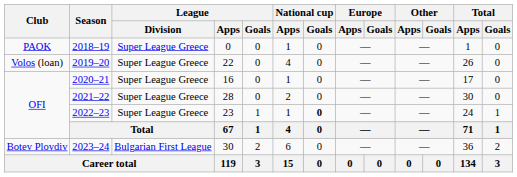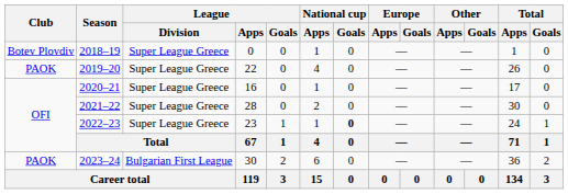 <table class="wikitable" style="text-align:center">
 <tr>
 <th rowspan=2>Club</th>
 <th rowspan=2>Season</th>
 <th colspan=3>League</th>
 <th colspan=2>National cup</th>
 <th colspan=2>Europe</th>
 <th colspan=2>Other</th>
 <th colspan=2>Total</th>
 </tr>
 <tr>
 <th>Division</th>
 <th>Apps</th>
 <th>Goals</th>
 <th>Apps</th>
 <th>Goals</th>
 <th>Apps</th>
 <th>Goals</th>
 <th>Apps</th>
 <th>Goals</th>
 <th>Apps</th>
 <th>Goals</th>
 </tr>
 <tr>
-<td><a href='#'>PAOK</a></td>
+<td><a href='#'>Botev Plovdiv</a></td>
 <td><a href='#'>2018–19</a></td>
 <td><a href='#'>Super League Greece</a></td>
 <td>0</td>
 <td>0</td>
 <td>1</td>
 <td>0</td>
 <td colspan="2">—</td>
 <td colspan="2">—</td>
 <td>1</td>
 <td>0</td>
 </tr>
 <tr>
-<td><a href='#'>Volos</a> (loan)</td>
+<td><a href='#'>PAOK</a></td>
 <td><a href='#'>2019–20</a></td>
 <td>Super League Greece</td>
 <td>22</td>
 <td>0</td>
 <td>4</td>
 <td>0</td>
 <td colspan="2">—</td>
 <td colspan="2">—</td>
 <td>26</td>
 <td>0</td>
 </tr>
 <tr>
 <td rowspan="4"><a href='#'>OFI</a></td>
 <td><a href='#'>2020–21</a></td>
 <td>Super League Greece</td>
 <td>16</td>
 <td>0</td>
 <td>1</td>
 <td>0</td>
 <td colspan="2">—</td>
 <td colspan="2">—</td>
 <td>17</td>
 <td>0</td>
 </tr>
 <tr>
 <td><a href='#'>2021–22</a></td>
 <td>Super League Greece</td>
 <td>28</td>
 <td>0</td>
 <td>2</td>
 <td>0</td>
 <td colspan="2">—</td>
 <td colspan="2">—</td>
 <td>30</td>
 <td>0</td>
 </tr>
 <tr>
 <td><a href='#'>2022–23</a></td>
 <td>Super League Greece</td>
 <td>23</td>
 <td>1</td>
 <td>1</td>
 <td><strong>0</strong></td>
 <td colspan="2">—</td>
 <td colspan="2">—</td>
 <td>24</td>
 <td>1</td>
 </tr>
 <tr>
 <th colspan="2">Total</th>
 <th>67</th>
 <th>1</th>
 <th>4</th>
 <th>0</th>
 <th colspan="2">—</th>
 <th colspan="2">—</th>
 <th>71</th>
 <th>1</th>
 </tr>
 <tr>
-<td><a href='#'>Botev Plovdiv</a></td>
+<td><a href='#'>PAOK</a></td>
 <td><a href='#'>2023–24</a></td>
 <td><a href='#'>Bulgarian First League</a></td>
 <td>30</td>
 <td>2</td>
 <td>6</td>
 <td>0</td>
 <td colspan="2">—</td>
 <td colspan="2">—</td>
 <td>36</td>
 <td>2</td>
 </tr>
 <tr>
 <th colspan="3">Career total</th>
 <th>119</th>
 <th>3</th>
 <th>15</th>
 <th>0</th>
 <th>0</th>
 <th>0</th>
 <th>0</th>
 <th>0</th>
 <th>134</th>
 <th>3</th>
 </tr>
 </table>
